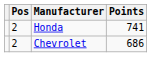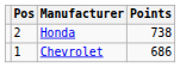 <table class="wikitable" style="font-size: 95%;">
 <tr>
 <th></th>
 <th>Pos</th>
 <th>Manufacturer</th>
 <th>Points</th>
 </tr>
 <tr>
 <td align="left"></td>
 <td>2</td>
 <td> <a href='#'>Honda</a></td>
-<td align="right">741</td>
+<td align="right">738</td>
 </tr>
 <tr>
 <td align="left"></td>
-<td>2</td>
+<td>1</td>
 <td> <a href='#'>Chevrolet</a></td>
 <td align="right">686</td>
 </tr>
 </table>
